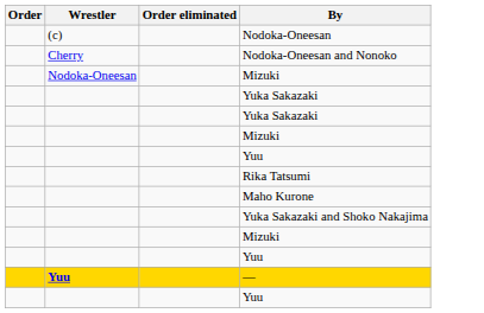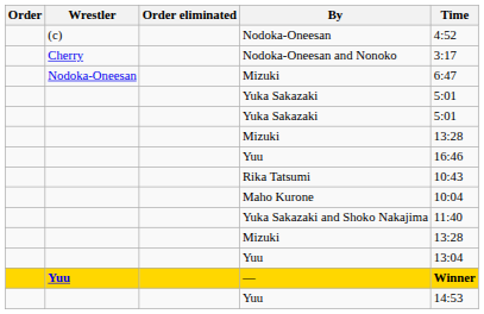 <table class="wikitable sortable">
 <tr>
 <th>Order</th>
 <th>Wrestler</th>
 <th>Order eliminated</th>
 <th>By</th>
+<th>Time</th>
 </tr>
 <tr>
 <td></td>
 <td> (c)</td>
 <td></td>
 <td>Nodoka-Oneesan</td>
+<td>4:52</td>
 </tr>
 <tr>
 <td></td>
 <td><a href='#'>Cherry</a></td>
 <td></td>
 <td>Nodoka-Oneesan and Nonoko</td>
+<td>3:17</td>
 </tr>
 <tr>
 <td></td>
 <td><a href='#'>Nodoka-Oneesan</a></td>
 <td></td>
 <td>Mizuki</td>
+<td>6:47</td>
 </tr>
 <tr>
 <td></td>
 <td></td>
 <td></td>
 <td>Yuka Sakazaki</td>
+<td>5:01</td>
 </tr>
 <tr>
 <td></td>
 <td></td>
 <td></td>
 <td>Yuka Sakazaki</td>
+<td>5:01</td>
 </tr>
 <tr>
 <td></td>
 <td></td>
 <td></td>
 <td>Mizuki</td>
+<td>13:28</td>
 </tr>
 <tr>
 <td></td>
 <td></td>
 <td></td>
 <td>Yuu</td>
+<td>16:46</td>
 </tr>
 <tr>
 <td></td>
 <td></td>
 <td></td>
 <td>Rika Tatsumi</td>
+<td>10:43</td>
 </tr>
 <tr>
 <td></td>
 <td></td>
 <td></td>
 <td>Maho Kurone</td>
+<td>10:04</td>
 </tr>
 <tr>
 <td></td>
 <td></td>
 <td></td>
 <td>Yuka Sakazaki and Shoko Nakajima</td>
+<td>11:40</td>
 </tr>
 <tr>
 <td></td>
 <td></td>
 <td></td>
 <td>Mizuki</td>
+<td>13:28</td>
 </tr>
 <tr>
 <td></td>
 <td></td>
 <td></td>
 <td>Yuu</td>
+<td>13:04</td>
 </tr>
 <tr style="background:gold">
 <td><strong></strong></td>
 <td><strong><a href='#'>Yuu</a></strong></td>
 <td></td>
 <td>—</td>
+<td><strong>Winner</strong></td>
 </tr>
 <tr>
 <td></td>
 <td></td>
 <td></td>
 <td>Yuu</td>
+<td>14:53</td>
 </tr>
 </table>
